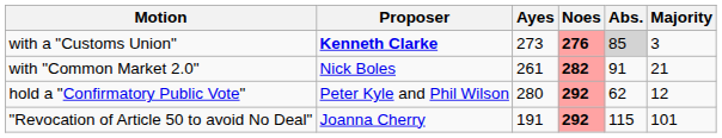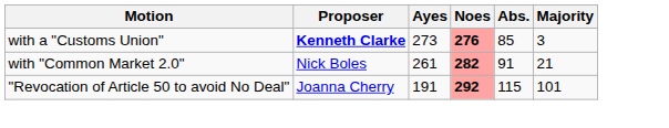 <table class="wikitable">
 <tr>
 <th>Motion</th>
 <th>Proposer</th>
 <th>Ayes</th>
 <th>Noes</th>
 <th>Abs.</th>
 <th>Majority</th>
 </tr>
 <tr>
 <td>with a "Customs Union"</td>
 <td><strong><a href='#'>Kenneth Clarke</a></strong></td>
 <td>273</td>
 <td style="background:#FFA3A3;"><strong>276</strong></td>
-<td style="background: lightgrey;">85</td>
+<td>85</td>
 <td>3</td>
 </tr>
 <tr>
 <td>with "Common Market 2.0"</td>
 <td><a href='#'>Nick Boles</a></td>
 <td>261</td>
 <td style="background:#FFA3A3;"><strong>282</strong></td>
 <td>91</td>
 <td>21</td>
 </tr>
 <tr>
-<td>hold a "<a href='#'>Confirmatory Public Vote</a>"</td>
-<td><a href='#'>Peter Kyle</a> and <a href='#'>Phil Wilson</a></td>
-<td>280</td>
-<td style="background:#FFA3A3;"><strong>292</strong></td>
-<td>62</td>
-<td>12</td>
-</tr>
-<tr>
 <td>"Revocation of Article 50 to avoid No Deal"</td>
 <td><a href='#'>Joanna Cherry</a></td>
 <td>191</td>
 <td style="background:#FFA3A3;"><strong>292</strong></td>
 <td>115</td>
 <td>101</td>
 </tr>
 </table>
